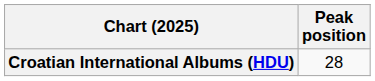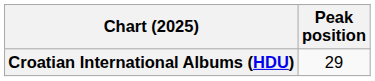 <table class="wikitable sortable plainrowheaders">
 <tr>
 <th scope="col">Chart (2025)</th>
 <th scope="col">Peak<br>position</th>
 </tr>
 <tr>
 <th scope="row">Croatian International Albums (<a href='#'>HDU</a>)</th>
-<td align="center">28</td>
+<td align="center">29</td>
 </tr>
 </table>
